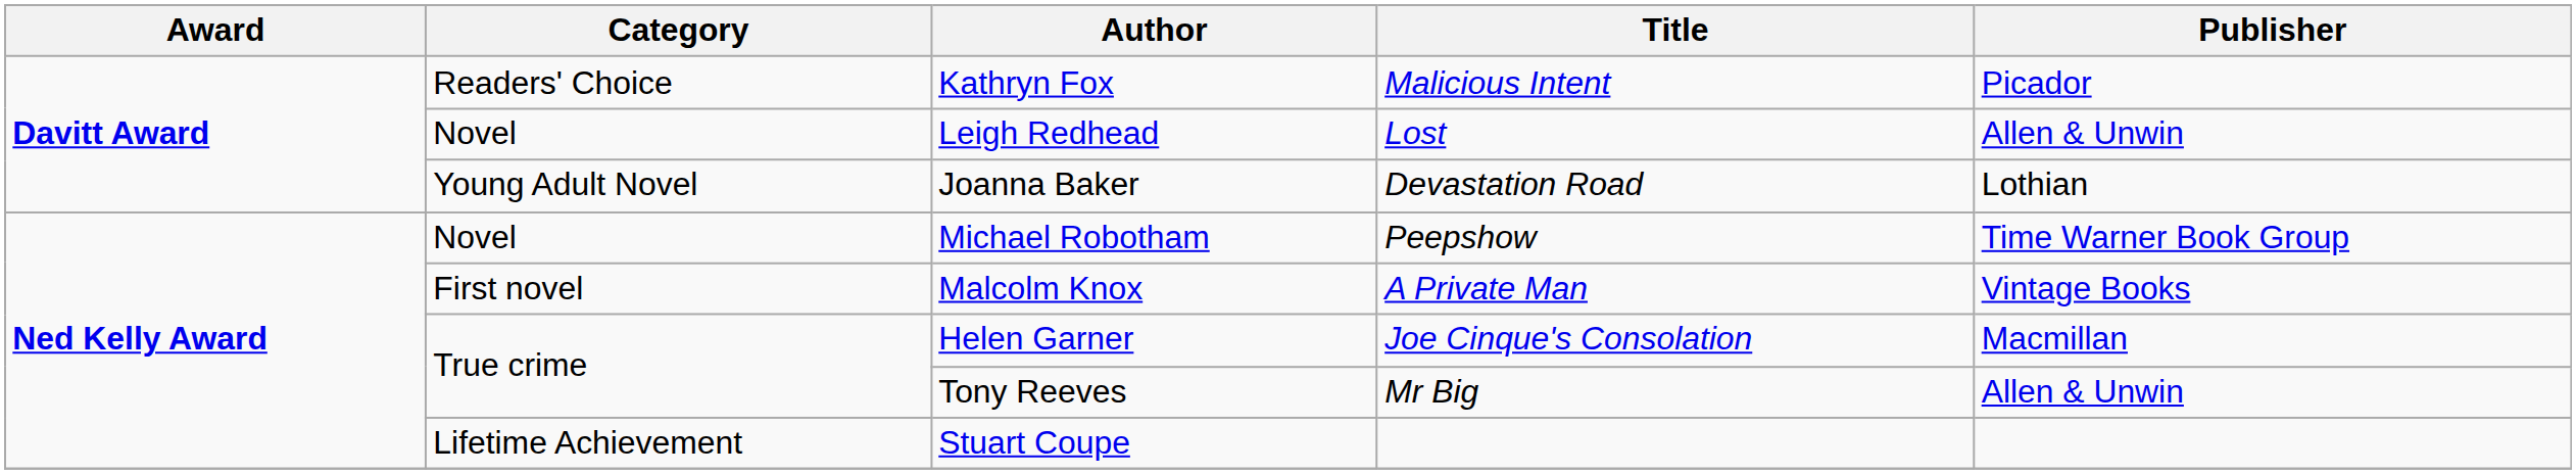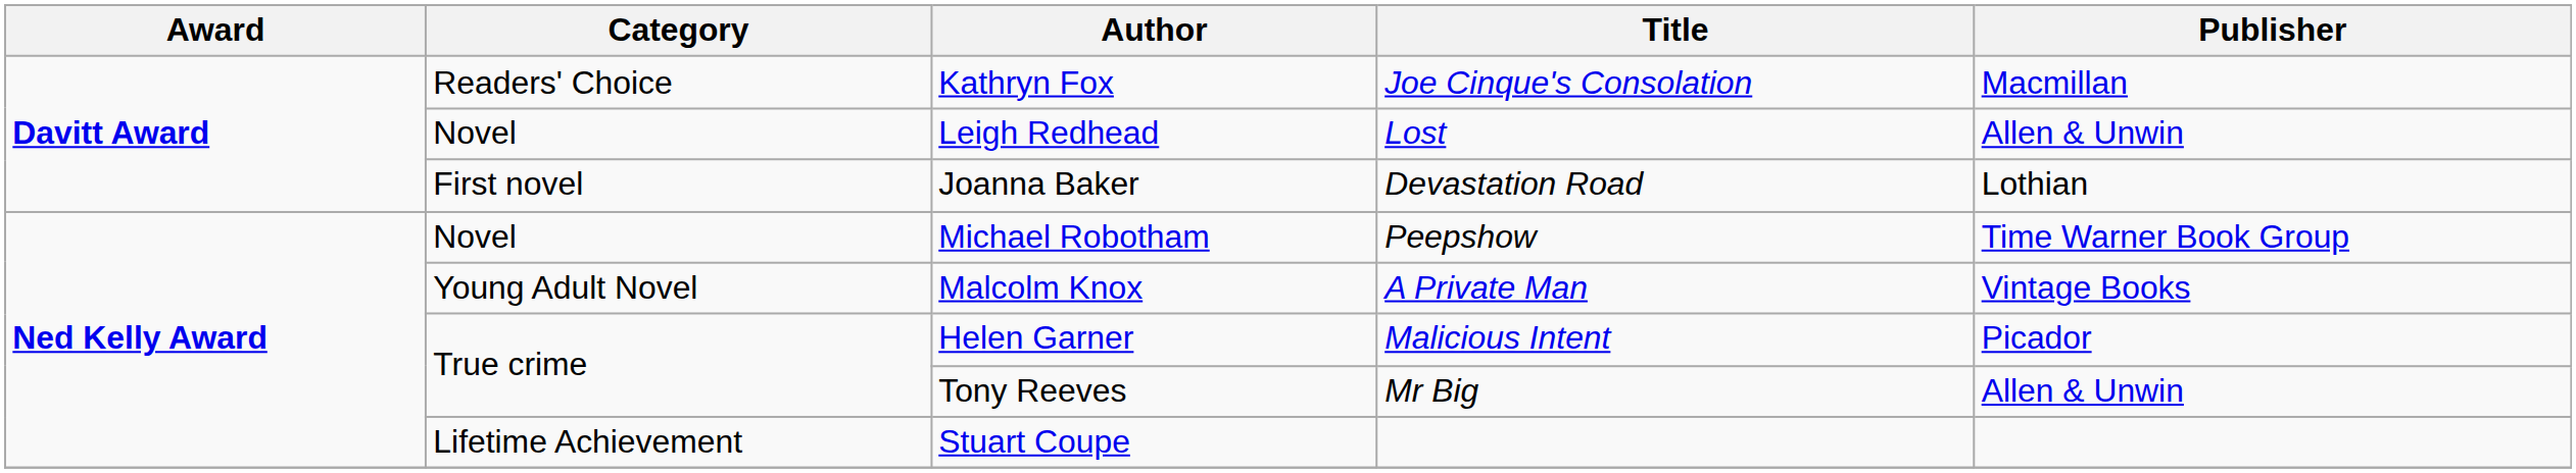 <table class="wikitable" width=100%>
 <tr>
 <th>Award</th>
 <th>Category</th>
 <th>Author</th>
 <th>Title</th>
 <th>Publisher</th>
 </tr>
 <tr>
 <td rowspan=3><strong><a href='#'>Davitt Award</a></strong></td>
 <td>Readers' Choice</td>
 <td><a href='#'>Kathryn Fox</a></td>
-<td><em><a href='#'>Malicious Intent</a></em></td>
-<td><a href='#'>Picador</a></td>
+<td><em><a href='#'>Joe Cinque's Consolation</a></em></td>
+<td><a href='#'>Macmillan</a></td>
 </tr>
 <tr>
 <td>Novel</td>
 <td><a href='#'>Leigh Redhead</a></td>
 <td><em><a href='#'>Lost</a></em></td>
 <td><a href='#'>Allen & Unwin</a></td>
 </tr>
 <tr>
-<td>Young Adult Novel</td>
+<td>First novel</td>
 <td>Joanna Baker</td>
 <td><em>Devastation Road</em></td>
 <td>Lothian</td>
 </tr>
 <tr>
 <td rowspan=5><strong><a href='#'>Ned Kelly Award</a></strong></td>
 <td>Novel</td>
 <td><a href='#'>Michael Robotham</a></td>
 <td><em>Peepshow</em></td>
 <td><a href='#'>Time Warner Book Group</a></td>
 </tr>
 <tr>
-<td>First novel</td>
+<td>Young Adult Novel</td>
 <td><a href='#'>Malcolm Knox</a></td>
 <td><em><a href='#'>A Private Man</a></em></td>
 <td><a href='#'>Vintage Books</a></td>
 </tr>
 <tr>
 <td rowspan=2>True crime</td>
 <td><a href='#'>Helen Garner</a></td>
-<td><em><a href='#'>Joe Cinque's Consolation</a></em></td>
-<td><a href='#'>Macmillan</a></td>
+<td><em><a href='#'>Malicious Intent</a></em></td>
+<td><a href='#'>Picador</a></td>
 </tr>
 <tr>
 <td>Tony Reeves</td>
 <td><em>Mr Big</em></td>
 <td><a href='#'>Allen & Unwin</a></td>
 </tr>
 <tr>
 <td>Lifetime Achievement</td>
 <td><a href='#'>Stuart Coupe</a></td>
 <td></td>
 <td></td>
 </tr>
 <tr>
 </tr>
 </table>
